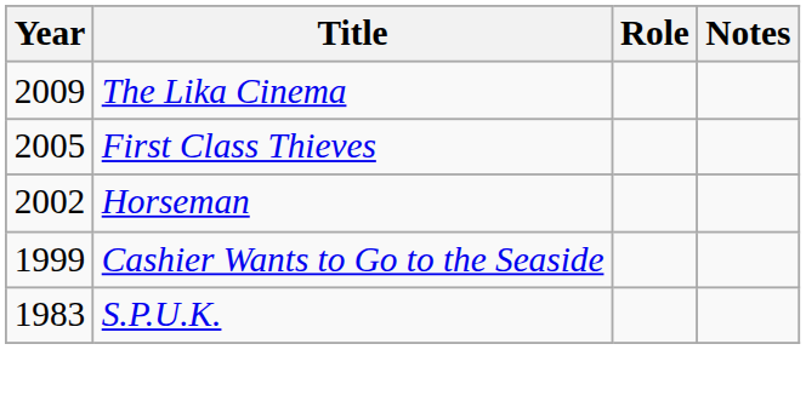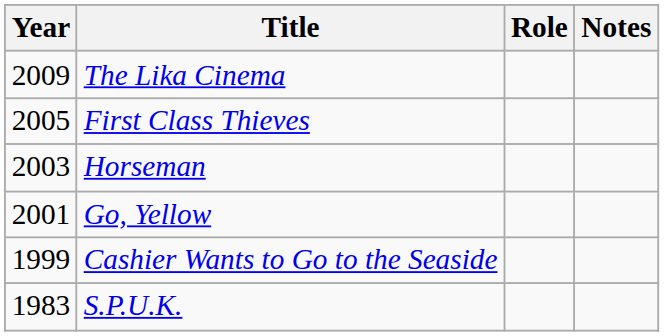 <table class="wikitable sortable">
 <tr>
 <th>Year</th>
 <th>Title</th>
 <th>Role</th>
 <th class="unsortable">Notes</th>
 </tr>
 <tr>
 <td>2009</td>
 <td><em><a href='#'>The Lika Cinema</a></em></td>
 <td></td>
 <td></td>
 </tr>
 <tr>
 <td>2005</td>
 <td><em><a href='#'>First Class Thieves</a></em></td>
 <td></td>
 <td></td>
 </tr>
 <tr>
-<td>2002</td>
+<td>2003</td>
 <td><em><a href='#'>Horseman</a></em></td>
+<td></td>
+<td></td>
+</tr>
+<tr>
+<td>2001</td>
+<td><em><a href='#'>Go, Yellow</a></em></td>
 <td></td>
 <td></td>
 </tr>
 <tr>
 <td>1999</td>
 <td><em><a href='#'>Cashier Wants to Go to the Seaside</a></em></td>
 <td></td>
 <td></td>
 </tr>
 <tr>
 <td>1983</td>
 <td><em><a href='#'>S.P.U.K.</a></em></td>
 <td></td>
 <td></td>
 </tr>
 </table>
